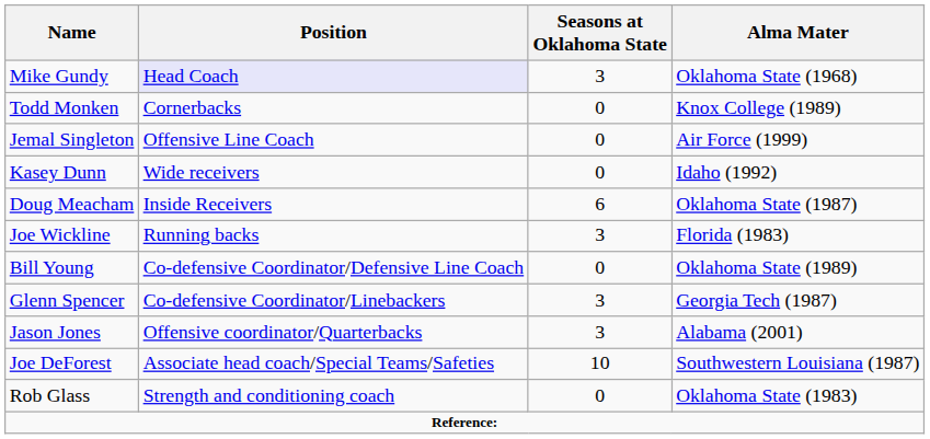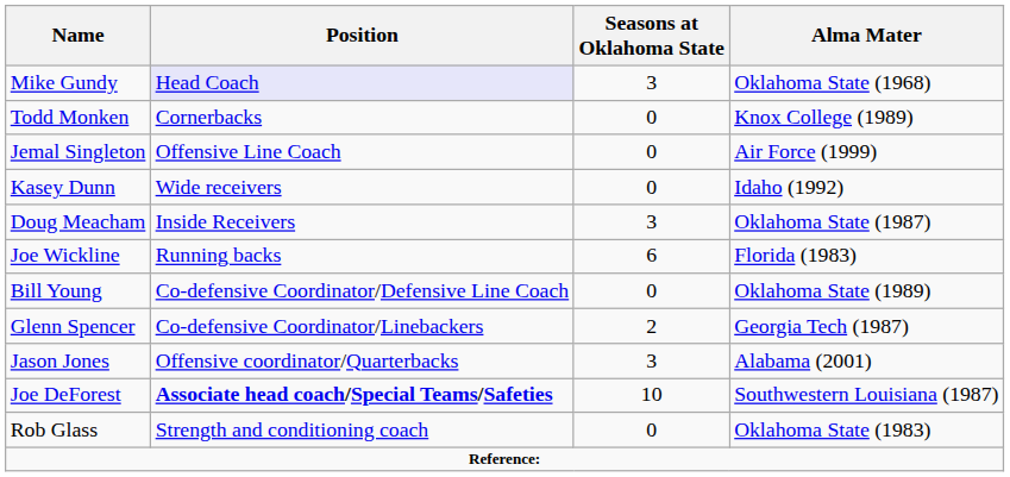 <table class="wikitable" border="1" style="font-size:90%;">
 <tr>
 <th>Name</th>
 <th>Position</th>
 <th>Seasons at<br>Oklahoma State</th>
 <th>Alma Mater</th>
 </tr>
 <tr>
 <td><a href='#'>Mike Gundy</a></td>
 <td style="background: lavender;"><a href='#'>Head Coach</a></td>
 <td align=center>3</td>
 <td><a href='#'>Oklahoma State</a> (1968)</td>
 </tr>
 <tr>
 <td><a href='#'>Todd Monken</a></td>
 <td><a href='#'>Cornerbacks</a></td>
 <td align=center>0</td>
 <td><a href='#'>Knox College</a> (1989)</td>
 </tr>
 <tr>
 <td><a href='#'>Jemal Singleton</a></td>
 <td><a href='#'>Offensive Line Coach</a></td>
 <td align=center>0</td>
 <td><a href='#'>Air Force</a> (1999)</td>
 </tr>
 <tr>
 <td><a href='#'>Kasey Dunn</a></td>
 <td><a href='#'>Wide receivers</a></td>
 <td align=center>0</td>
 <td><a href='#'>Idaho</a> (1992)</td>
 </tr>
 <tr>
 <td><a href='#'>Doug Meacham</a></td>
 <td><a href='#'>Inside Receivers</a></td>
-<td align=center>6</td>
+<td align=center>3</td>
 <td><a href='#'>Oklahoma State</a> (1987)</td>
 </tr>
 <tr>
 <td><a href='#'>Joe Wickline</a></td>
 <td><a href='#'>Running backs</a></td>
-<td align=center>3</td>
+<td align=center>6</td>
 <td><a href='#'>Florida</a> (1983)</td>
 </tr>
 <tr>
 <td><a href='#'>Bill Young</a></td>
 <td><a href='#'>Co-defensive Coordinator</a>/<a href='#'>Defensive Line Coach</a></td>
 <td align=center>0</td>
 <td><a href='#'>Oklahoma State</a> (1989)</td>
 </tr>
 <tr>
 <td><a href='#'>Glenn Spencer</a></td>
 <td><a href='#'>Co-defensive Coordinator</a>/<a href='#'>Linebackers</a></td>
-<td align=center>3</td>
+<td align=center>2</td>
 <td><a href='#'>Georgia Tech</a> (1987)</td>
 </tr>
 <tr>
 <td><a href='#'>Jason Jones</a></td>
 <td><a href='#'>Offensive coordinator</a>/<a href='#'>Quarterbacks</a></td>
 <td align=center>3</td>
 <td><a href='#'>Alabama</a> (2001)</td>
 </tr>
 <tr>
 <td><a href='#'>Joe DeForest</a></td>
-<td><a href='#'>Associate head coach</a>/<a href='#'>Special Teams</a>/<a href='#'>Safeties</a></td>
+<td><strong><a href='#'>Associate head coach</a>/<a href='#'>Special Teams</a>/<a href='#'>Safeties</a></strong></td>
 <td align=center>10</td>
 <td><a href='#'>Southwestern Louisiana</a> (1987)</td>
 </tr>
 <tr>
 <td>Rob Glass</td>
 <td><a href='#'>Strength and conditioning coach</a></td>
 <td align=center>0</td>
 <td><a href='#'>Oklahoma State</a> (1983)</td>
 </tr>
 <tr>
 <td colspan="4" style="font-size: 8pt" align="center"><strong>Reference:</strong></td>
 </tr>
 </table>
